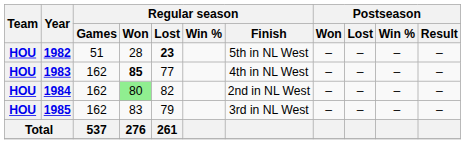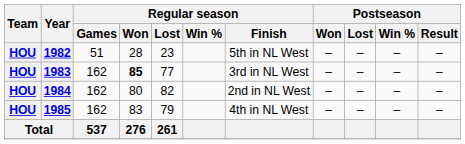 <table class="wikitable" style="font-size: 95%; text-align:center;">
 <tr>
 <th rowspan="2">Team</th>
 <th rowspan="2">Year</th>
 <th colspan="5">Regular season</th>
 <th colspan="4">Postseason</th>
 </tr>
 <tr>
 <th>Games</th>
 <th>Won</th>
 <th>Lost</th>
 <th>Win %</th>
 <th>Finish</th>
 <th>Won</th>
 <th>Lost</th>
 <th>Win %</th>
 <th>Result</th>
 </tr>
 <tr>
 <th><a href='#'>HOU</a></th>
 <th><a href='#'>1982</a></th>
 <td>51</td>
 <td>28</td>
-<td><strong>23</strong></td>
+<td>23</td>
 <td></td>
 <td>5th in NL West</td>
 <td>–</td>
 <td>–</td>
 <td>–</td>
 <td>–</td>
 </tr>
 <tr>
 <th><a href='#'>HOU</a></th>
 <th><a href='#'>1983</a></th>
 <td>162</td>
 <td><strong>85</strong></td>
 <td>77</td>
 <td></td>
-<td>4th in NL West</td>
+<td>3rd in NL West</td>
 <td>–</td>
 <td>–</td>
 <td>–</td>
 <td>–</td>
 </tr>
 <tr>
 <th><a href='#'>HOU</a></th>
 <th><a href='#'>1984</a></th>
 <td>162</td>
-<td style="background: lightgreen;">80</td>
+<td>80</td>
 <td>82</td>
 <td></td>
 <td>2nd in NL West</td>
 <td>–</td>
 <td>–</td>
 <td>–</td>
 <td>–</td>
 </tr>
 <tr>
 <th><a href='#'>HOU</a></th>
 <th><a href='#'>1985</a></th>
 <td>162</td>
 <td>83</td>
 <td>79</td>
 <td></td>
-<td>3rd in NL West</td>
+<td>4th in NL West</td>
 <td>–</td>
 <td>–</td>
 <td>–</td>
 <td>–</td>
 </tr>
 <tr>
 <th colspan="2">Total</th>
 <th>537</th>
 <th>276</th>
 <th>261</th>
 <th></th>
 <th></th>
 <th></th>
 <th></th>
 <th></th>
 <th></th>
 </tr>
 <tr>
 </tr>
 </table>
